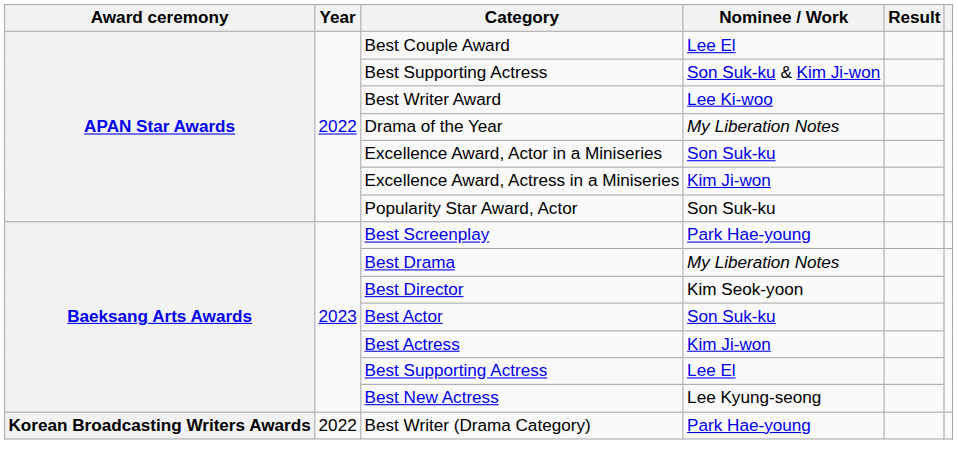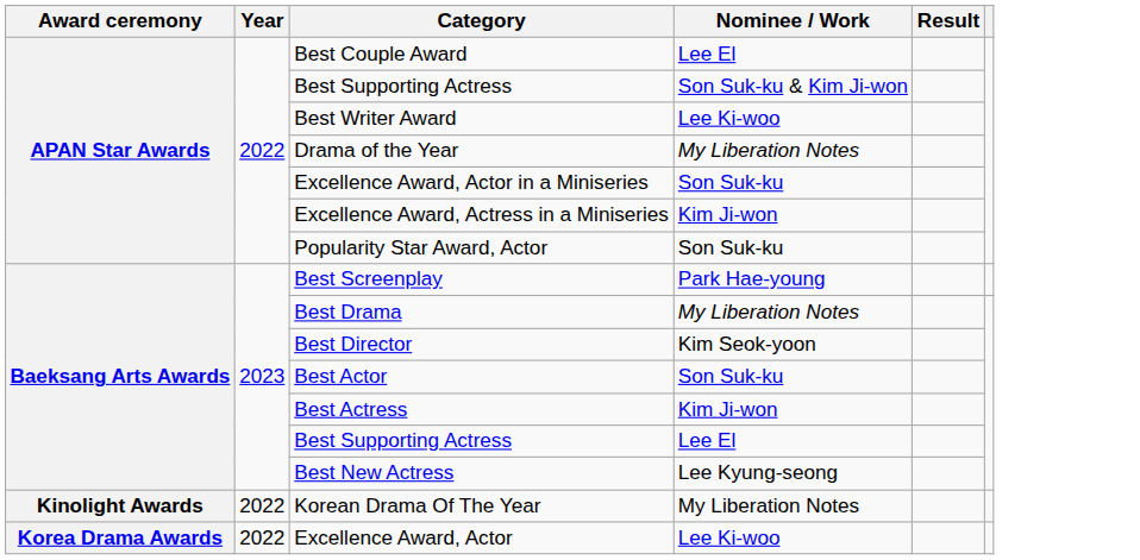 <table class="wikitable sortable plainrowheaders">
 <tr>
 <th scope="col">Award ceremony</th>
 <th scope="col">Year</th>
 <th scope="col">Category </th>
 <th scope="col">Nominee / Work</th>
 <th scope="col">Result</th>
 <th scope="col" class="unsortable"></th>
 </tr>
 <tr>
 <th scope="row" rowspan="7"><a href='#'>APAN Star Awards</a></th>
 <td rowspan="7"><a href='#'>2022</a></td>
 <td>Best Couple Award</td>
 <td><a href='#'>Lee El</a></td>
 <td></td>
 <td rowspan="7" style="text-align:center"></td>
 </tr>
 <tr>
 <td>Best Supporting Actress</td>
 <td><a href='#'>Son Suk-ku</a> & <a href='#'>Kim Ji-won</a></td>
 <td></td>
 </tr>
 <tr>
 <td>Best Writer Award</td>
 <td><a href='#'>Lee Ki-woo</a></td>
 <td></td>
 </tr>
 <tr>
 <td>Drama of the Year</td>
 <td><em>My Liberation Notes</em></td>
 <td></td>
 </tr>
 <tr>
 <td>Excellence Award, Actor in a Miniseries</td>
 <td><a href='#'>Son Suk-ku</a></td>
 <td></td>
 </tr>
 <tr>
 <td>Excellence Award, Actress in a Miniseries</td>
 <td><a href='#'>Kim Ji-won</a></td>
 <td></td>
 </tr>
 <tr>
 <td>Popularity Star Award, Actor</td>
 <td>Son Suk-ku</td>
 <td></td>
 </tr>
 <tr>
 <th scope="row"  rowspan="7"><a href='#'>Baeksang Arts Awards</a></th>
 <td rowspan="7"><a href='#'>2023</a></td>
 <td><a href='#'>Best Screenplay</a></td>
 <td><a href='#'>Park Hae-young</a></td>
 <td></td>
 <td style="text-align:center"></td>
 </tr>
 <tr>
 <td><a href='#'>Best Drama</a></td>
 <td><em>My Liberation Notes</em></td>
 <td></td>
 <td rowspan="6" style="text-align:center"></td>
 </tr>
 <tr>
 <td><a href='#'>Best Director</a></td>
 <td>Kim Seok-yoon</td>
 <td></td>
 </tr>
 <tr>
 <td><a href='#'>Best Actor</a></td>
 <td><a href='#'>Son Suk-ku</a></td>
 <td></td>
 </tr>
 <tr>
 <td><a href='#'>Best Actress</a></td>
 <td><a href='#'>Kim Ji-won</a></td>
 <td></td>
 </tr>
 <tr>
 <td><a href='#'>Best Supporting Actress</a></td>
 <td><a href='#'>Lee El</a></td>
 <td></td>
 </tr>
 <tr>
 <td><a href='#'>Best New Actress</a></td>
 <td>Lee Kyung-seong</td>
 <td></td>
 </tr>
 <tr>
-<th scope="row">Korean Broadcasting Writers Awards</th>
+<th scope="row">Kinolight Awards</th>
 <td>2022</td>
-<td>Best Writer (Drama Category)</td>
-<td><a href='#'>Park Hae-young</a></td>
+<td>Korean Drama Of The Year</td>
+<td>My Liberation Notes</td>
+<td></td>
+<td style="text-align:center"></td>
+</tr>
+<tr>
+<th scope="row"><a href='#'>Korea Drama Awards</a></th>
+<td>2022</td>
+<td>Excellence Award, Actor</td>
+<td><a href='#'>Lee Ki-woo</a></td>
 <td></td>
 <td style="text-align:center"></td>
 </tr>
 </table>
